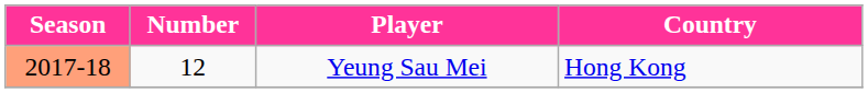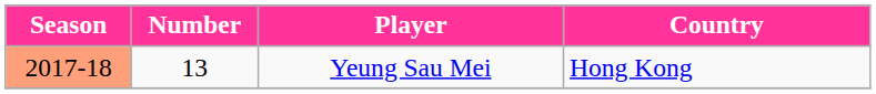 <table class="wikitable">
 <tr>
 <th width="70px" style="background: #FF3399; color: white; text-align: center">Season</th>
 <th width="70px" style="background: #FF3399; color: white">Number</th>
 <th width="180px" style="background: #FF3399; color: white">Player</th>
 <th width="180px" style="background: #FF3399; color: white">Country</th>
 </tr>
 <tr style="text-align:left;">
 <td style="background: lightsalmon; text-align:center;">2017-18</td>
-<td align="center">12</td>
+<td align="center">13</td>
 <td align="center"><a href='#'>Yeung Sau Mei</a></td>
 <td> <a href='#'>Hong Kong</a></td>
 </tr>
 <tr>
 </tr>
 </table>
